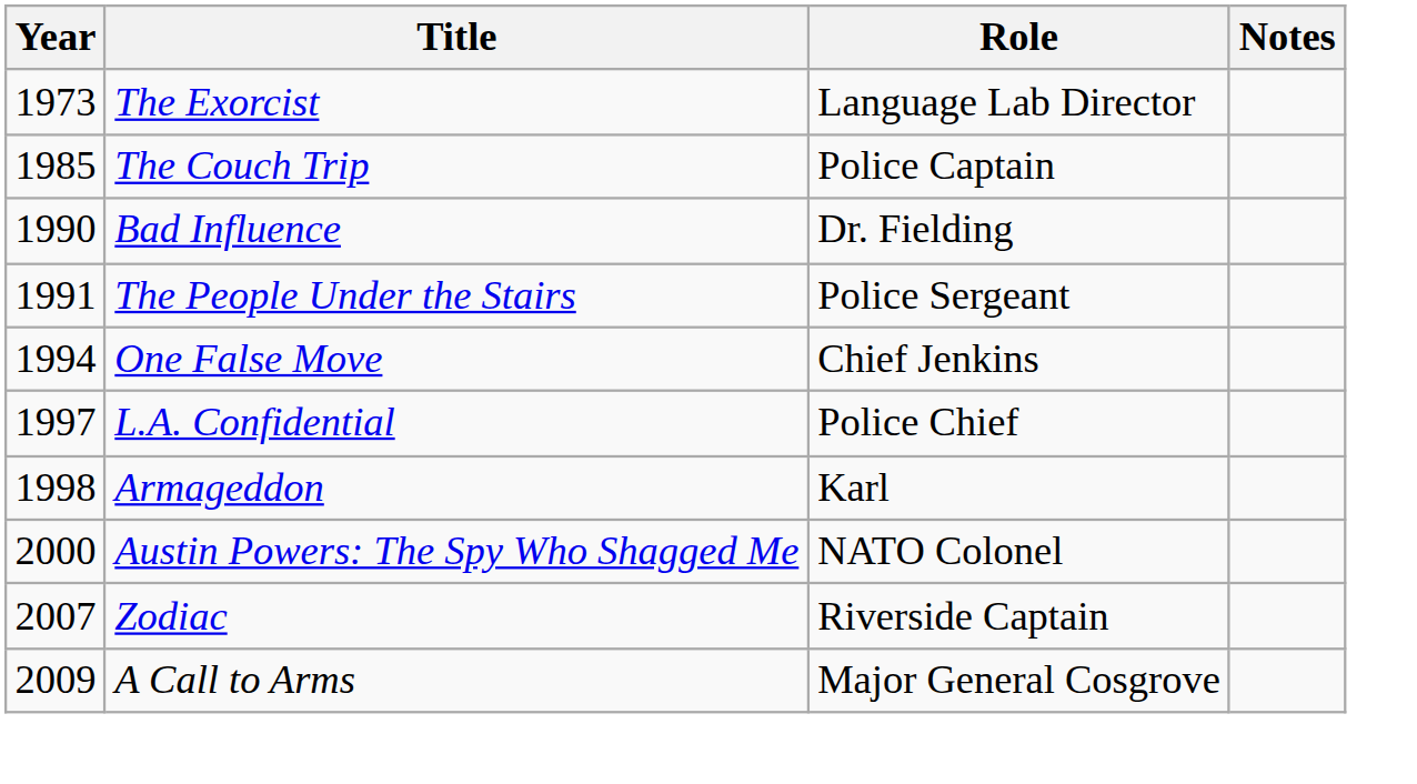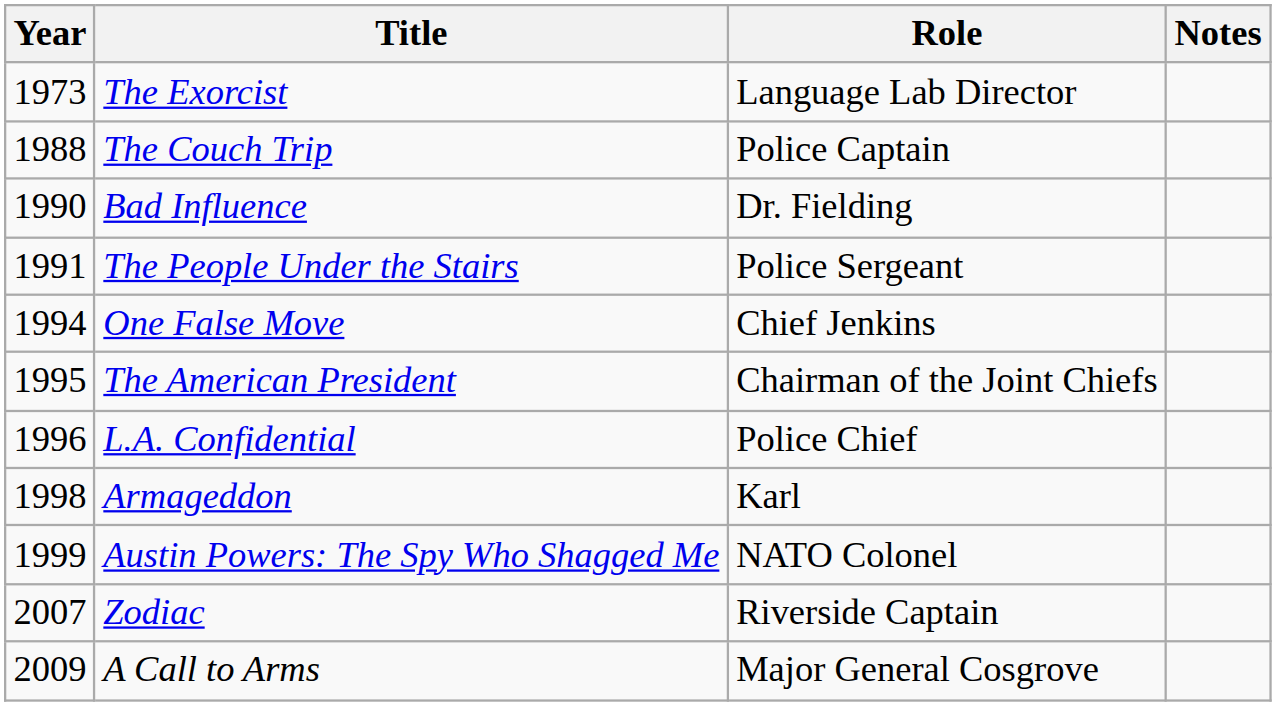 <table class="wikitable sortable">
 <tr>
 <th>Year</th>
 <th>Title</th>
 <th>Role</th>
 <th>Notes</th>
 </tr>
 <tr>
 <td>1973</td>
 <td><em><a href='#'>The Exorcist</a></em></td>
 <td>Language Lab Director</td>
 <td></td>
 </tr>
 <tr>
-<td>1985</td>
+<td>1988</td>
 <td><em><a href='#'>The Couch Trip</a></em></td>
 <td>Police Captain</td>
 <td></td>
 </tr>
 <tr>
 <td>1990</td>
 <td><a href='#'><em>Bad Influence</em></a></td>
 <td>Dr. Fielding</td>
 <td></td>
 </tr>
 <tr>
 <td>1991</td>
 <td><em><a href='#'>The People Under the Stairs</a></em></td>
 <td>Police Sergeant</td>
 <td></td>
 </tr>
 <tr>
 <td>1994</td>
 <td><em><a href='#'>One False Move</a></em></td>
 <td>Chief Jenkins</td>
 <td></td>
 </tr>
 <tr>
-<td>1997</td>
+<td>1995</td>
+<td><em><a href='#'>The American President</a></em></td>
+<td>Chairman of the Joint Chiefs</td>
+<td></td>
+</tr>
+<tr>
+<td>1996</td>
 <td><a href='#'><em>L.A. Confidential</em></a></td>
 <td>Police Chief</td>
 <td></td>
 </tr>
 <tr>
 <td>1998</td>
 <td><a href='#'><em>Armageddon</em></a></td>
 <td>Karl</td>
 <td></td>
 </tr>
 <tr>
-<td>2000</td>
+<td>1999</td>
 <td><em><a href='#'>Austin Powers: The Spy Who Shagged Me</a></em></td>
 <td>NATO Colonel</td>
 <td></td>
 </tr>
 <tr>
 <td>2007</td>
 <td><a href='#'><em>Zodiac</em></a></td>
 <td>Riverside Captain</td>
 <td></td>
 </tr>
 <tr>
 <td>2009</td>
 <td><em>A Call to Arms</em></td>
 <td>Major General Cosgrove</td>
 <td></td>
 </tr>
 </table>
